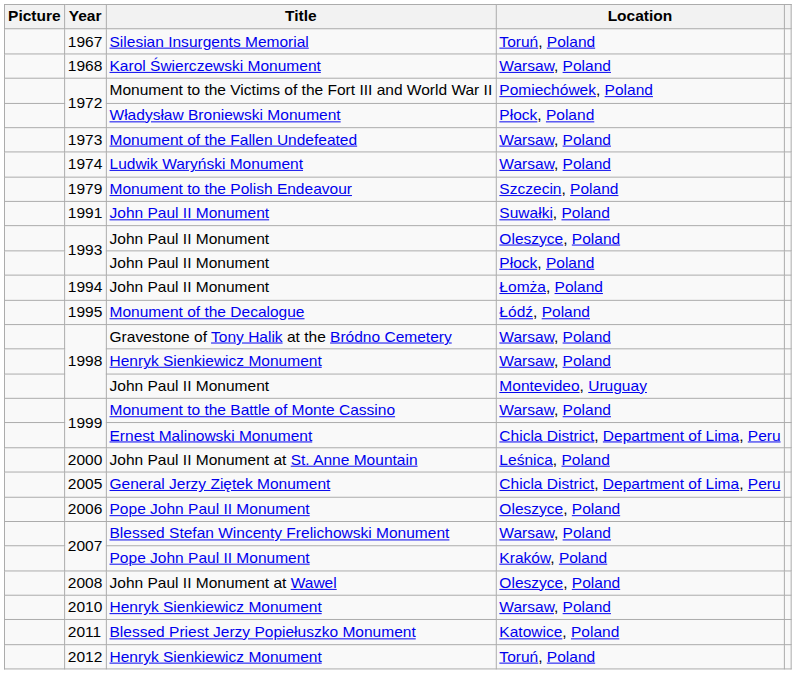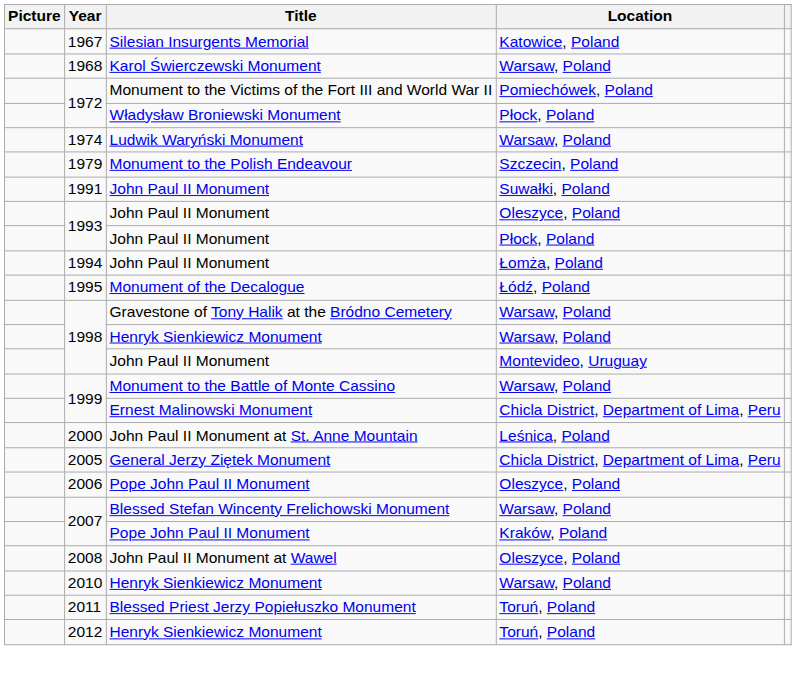 <table class="wikitable plainrowheaders sortable">
 <tr>
 <th scope="col" class="unsortable">Picture</th>
 <th scope="col">Year</th>
 <th scope="col">Title</th>
 <th scope="col">Location</th>
 <th scope="col" class="unsortable"></th>
 </tr>
 <tr>
 <td></td>
 <td>1967</td>
 <td><a href='#'>Silesian Insurgents Memorial</a></td>
-<td><a href='#'>Toruń</a>, <a href='#'>Poland</a></td>
+<td><a href='#'>Katowice</a>, <a href='#'>Poland</a></td>
 <td></td>
 </tr>
 <tr>
 <td></td>
 <td>1968</td>
 <td><a href='#'>Karol Świerczewski Monument</a></td>
 <td><a href='#'>Warsaw</a>, <a href='#'>Poland</a></td>
 <td></td>
 </tr>
 <tr>
 <td></td>
 <td rowspan=2>1972</td>
 <td>Monument to the Victims of the Fort III and World War II</td>
 <td><a href='#'>Pomiechówek</a>, <a href='#'>Poland</a></td>
 <td></td>
 </tr>
 <tr>
 <td></td>
 <td><a href='#'>Władysław Broniewski Monument</a></td>
 <td><a href='#'>Płock</a>, <a href='#'>Poland</a></td>
-<td></td>
-</tr>
-<tr>
-<td></td>
-<td>1973</td>
-<td><a href='#'>Monument of the Fallen Undefeated</a></td>
-<td><a href='#'>Warsaw</a>, <a href='#'>Poland</a></td>
 <td></td>
 </tr>
 <tr>
 <td></td>
 <td>1974</td>
 <td><a href='#'>Ludwik Waryński Monument</a></td>
 <td><a href='#'>Warsaw</a>, <a href='#'>Poland</a></td>
 <td></td>
 </tr>
 <tr>
 <td></td>
 <td>1979</td>
 <td><a href='#'>Monument to the Polish Endeavour</a></td>
 <td><a href='#'>Szczecin</a>, <a href='#'>Poland</a></td>
 <td></td>
 </tr>
 <tr>
 <td></td>
 <td>1991</td>
 <td><a href='#'>John Paul II Monument</a></td>
 <td><a href='#'>Suwałki</a>, <a href='#'>Poland</a></td>
 <td></td>
 </tr>
 <tr>
 <td></td>
 <td rowspan=2>1993</td>
 <td>John Paul II Monument</td>
 <td><a href='#'>Oleszyce</a>, <a href='#'>Poland</a></td>
 <td></td>
 </tr>
 <tr>
 <td></td>
 <td>John Paul II Monument</td>
 <td><a href='#'>Płock</a>, <a href='#'>Poland</a></td>
 <td></td>
 </tr>
 <tr>
 <td></td>
 <td>1994</td>
 <td>John Paul II Monument</td>
 <td><a href='#'>Łomża</a>, <a href='#'>Poland</a></td>
 <td></td>
 </tr>
 <tr>
 <td></td>
 <td>1995</td>
 <td><a href='#'>Monument of the Decalogue</a></td>
 <td><a href='#'>Łódź</a>, <a href='#'>Poland</a></td>
 <td></td>
 </tr>
 <tr>
 <td></td>
 <td rowspan=3>1998</td>
 <td>Gravestone of <a href='#'>Tony Halik</a> at the <a href='#'>Bródno Cemetery</a></td>
 <td><a href='#'>Warsaw</a>, <a href='#'>Poland</a></td>
 <td></td>
 </tr>
 <tr>
 <td></td>
 <td><a href='#'>Henryk Sienkiewicz Monument</a></td>
 <td><a href='#'>Warsaw</a>, <a href='#'>Poland</a></td>
 <td></td>
 </tr>
 <tr>
 <td></td>
 <td>John Paul II Monument</td>
 <td><a href='#'>Montevideo</a>, <a href='#'>Uruguay</a></td>
 <td></td>
 </tr>
 <tr>
 <td></td>
 <td rowspan=2>1999</td>
 <td><a href='#'>Monument to the Battle of Monte Cassino</a></td>
 <td><a href='#'>Warsaw</a>, <a href='#'>Poland</a></td>
 <td></td>
 </tr>
 <tr>
 <td></td>
 <td><a href='#'>Ernest Malinowski Monument</a></td>
 <td><a href='#'>Chicla District</a>, <a href='#'>Department of Lima</a>, <a href='#'>Peru</a></td>
 <td></td>
 </tr>
 <tr>
 <td></td>
 <td>2000</td>
 <td>John Paul II Monument at <a href='#'>St. Anne Mountain</a></td>
 <td><a href='#'>Leśnica</a>, <a href='#'>Poland</a></td>
 <td></td>
 </tr>
 <tr>
 <td></td>
 <td>2005</td>
 <td><a href='#'>General Jerzy Ziętek Monument</a></td>
 <td><a href='#'>Chicla District</a>, <a href='#'>Department of Lima</a>, <a href='#'>Peru</a></td>
 <td></td>
 </tr>
 <tr>
 <td></td>
 <td>2006</td>
 <td><a href='#'>Pope John Paul II Monument</a></td>
 <td><a href='#'>Oleszyce</a>, <a href='#'>Poland</a></td>
 <td></td>
 </tr>
 <tr>
 <td></td>
 <td rowspan=2>2007</td>
 <td><a href='#'>Blessed Stefan Wincenty Frelichowski Monument</a></td>
 <td><a href='#'>Warsaw</a>, <a href='#'>Poland</a></td>
 <td></td>
 </tr>
 <tr>
 <td></td>
 <td><a href='#'>Pope John Paul II Monument</a></td>
 <td><a href='#'>Kraków</a>, <a href='#'>Poland</a></td>
 <td></td>
 </tr>
 <tr>
 <td></td>
 <td>2008</td>
 <td>John Paul II Monument at <a href='#'>Wawel</a></td>
 <td><a href='#'>Oleszyce</a>, <a href='#'>Poland</a></td>
 <td></td>
 </tr>
 <tr>
 <td></td>
 <td>2010</td>
 <td><a href='#'>Henryk Sienkiewicz Monument</a></td>
 <td><a href='#'>Warsaw</a>, <a href='#'>Poland</a></td>
 <td></td>
 </tr>
 <tr>
 <td></td>
 <td>2011</td>
 <td><a href='#'>Blessed Priest Jerzy Popiełuszko Monument</a></td>
-<td><a href='#'>Katowice</a>, <a href='#'>Poland</a></td>
+<td><a href='#'>Toruń</a>, <a href='#'>Poland</a></td>
 <td></td>
 </tr>
 <tr>
 <td></td>
 <td>2012</td>
 <td><a href='#'>Henryk Sienkiewicz Monument</a></td>
 <td><a href='#'>Toruń</a>, <a href='#'>Poland</a></td>
 <td></td>
 </tr>
 </table>
